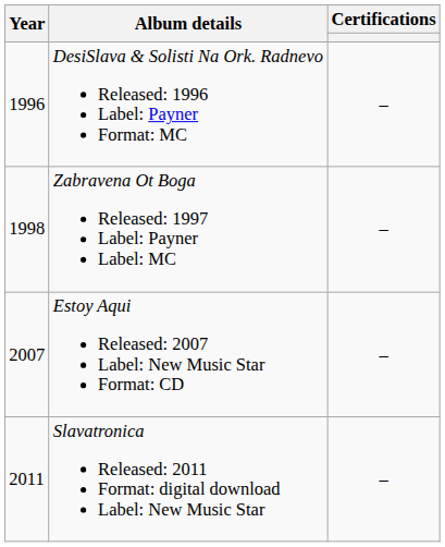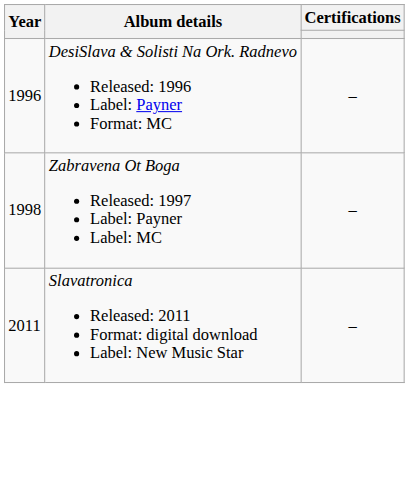 <table class="wikitable">
 <tr>
 <th rowspan="2">Year</th>
 <th rowspan="2">Album details</th>
 <th>Certifications</th>
 </tr>
 <tr style="font-size:medium;">
 <th></th>
 </tr>
 <tr>
 <td>1996</td>
 <td><em>DesiSlava & Solisti Na Ork. Radnevo</em><br><ul><li>Released: 1996</li><li>Label: <a href='#'>Payner</a></li><li>Format: MC</li></ul></td>
 <td align="center">–</td>
 </tr>
 <tr>
 <td>1998</td>
 <td><em>Zabravena Ot Boga</em><br><ul><li>Released: 1997</li><li>Label: Payner</li><li>Label: MC</li></ul></td>
 <td align="center">–</td>
 </tr>
 <tr>
-<td>2007</td>
-<td><em>Estoy Aqui</em><br><ul><li>Released: 2007</li><li>Label: New Music Star</li><li>Format: CD</li></ul></td>
-<td align="center">–</td>
-</tr>
-<tr>
 <td>2011</td>
 <td><em>Slavatronica</em><br><ul><li>Released: 2011</li><li>Format: digital download</li><li>Label: New Music Star</li></ul></td>
 <td align="center">–</td>
 </tr>
 </table>
